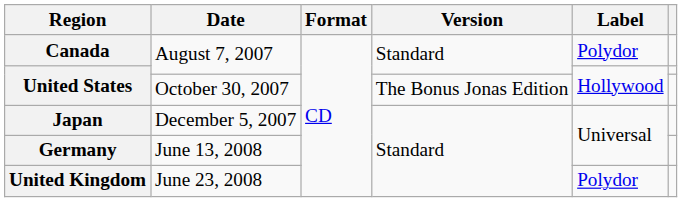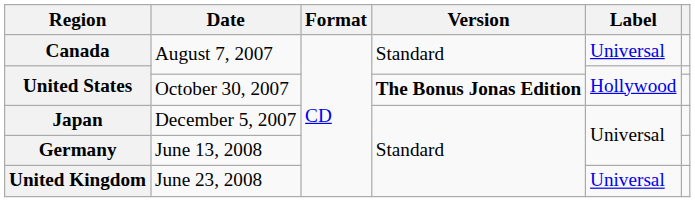 <table class="wikitable plainrowheaders">
 <tr>
 <th scope="col">Region</th>
 <th scope="col">Date</th>
 <th scope="col">Format</th>
 <th scope="col">Version</th>
 <th scope="col">Label</th>
 <th scope="col"></th>
 </tr>
 <tr>
 <th scope="row">Canada</th>
 <td rowspan="2">August 7, 2007</td>
 <td rowspan="6"><a href='#'>CD</a></td>
 <td rowspan="2">Standard</td>
-<td><a href='#'>Polydor</a></td>
+<td><a href='#'>Universal</a></td>
 <td></td>
 </tr>
 <tr>
 <th scope="row" rowspan="2">United States</th>
 <td rowspan="2"><a href='#'>Hollywood</a></td>
 <td></td>
 </tr>
 <tr>
 <td>October 30, 2007</td>
-<td>The Bonus Jonas Edition</td>
+<td><strong>The Bonus Jonas Edition</strong></td>
 <td></td>
 </tr>
 <tr>
 <th scope="row">Japan</th>
 <td>December 5, 2007</td>
 <td rowspan="3">Standard</td>
 <td rowspan="2">Universal</td>
 <td></td>
 </tr>
 <tr>
 <th scope="row">Germany</th>
 <td>June 13, 2008</td>
 <td></td>
 </tr>
 <tr>
 <th scope="row">United Kingdom</th>
 <td>June 23, 2008</td>
-<td><a href='#'>Polydor</a></td>
+<td><a href='#'>Universal</a></td>
 <td></td>
 </tr>
 </table>
